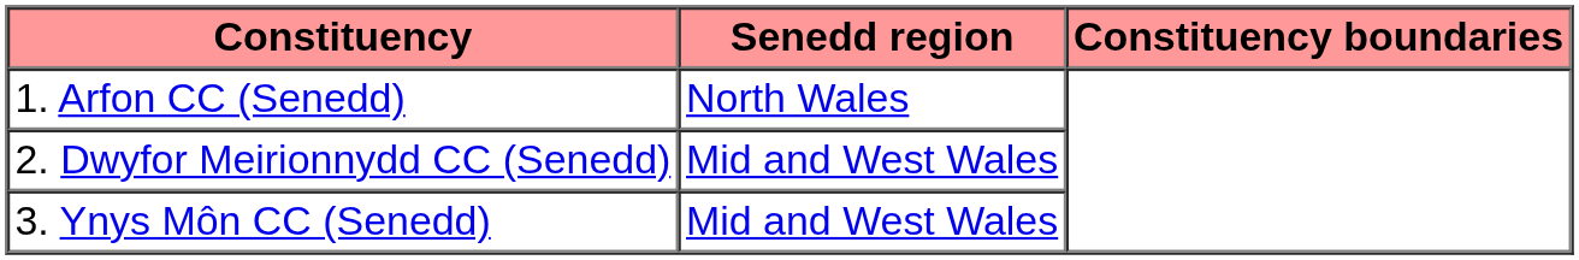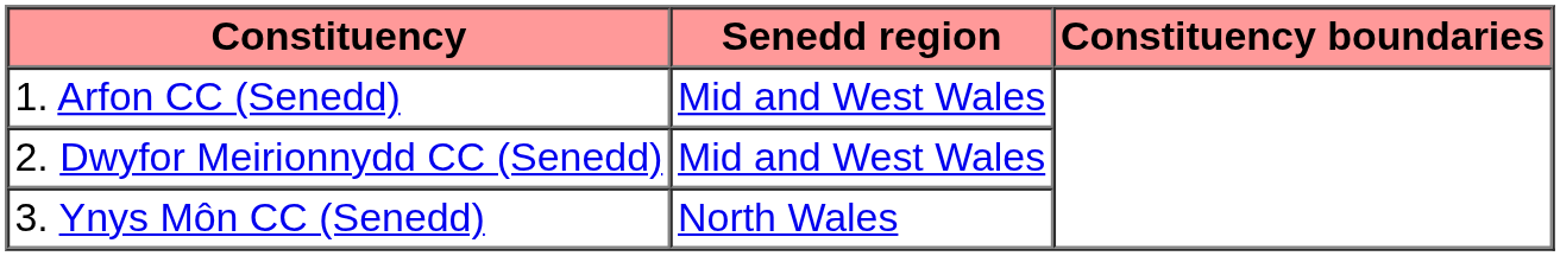 <table border=1 cellpadding="2" cellspacing="0">
 <tr>
 <th bgcolor="#ff9999">Constituency</th>
 <th bgcolor="#ff9999">Senedd region</th>
 <th bgcolor="#ff9999">Constituency boundaries</th>
 </tr>
 <tr>
 <td>1. <a href='#'>Arfon CC (Senedd)</a></td>
-<td><a href='#'>North Wales</a></td>
+<td><a href='#'>Mid and West Wales</a></td>
 <td rowspan=3></td>
 </tr>
 <tr>
 <td>2. <a href='#'>Dwyfor Meirionnydd CC (Senedd)</a></td>
 <td><a href='#'>Mid and West Wales</a></td>
 </tr>
 <tr>
 <td>3. <a href='#'>Ynys Môn CC (Senedd)</a></td>
-<td><a href='#'>Mid and West Wales</a></td>
+<td><a href='#'>North Wales</a></td>
 </tr>
 </table>
